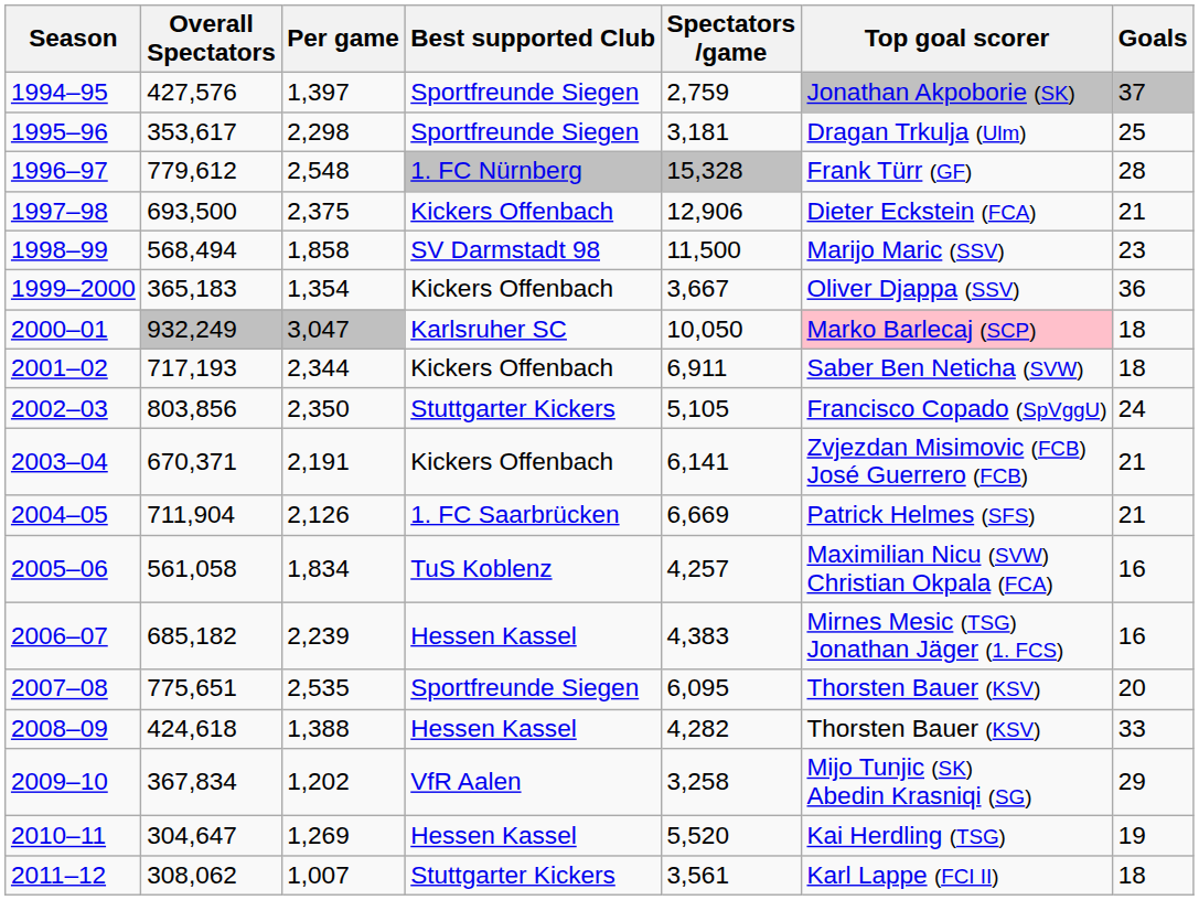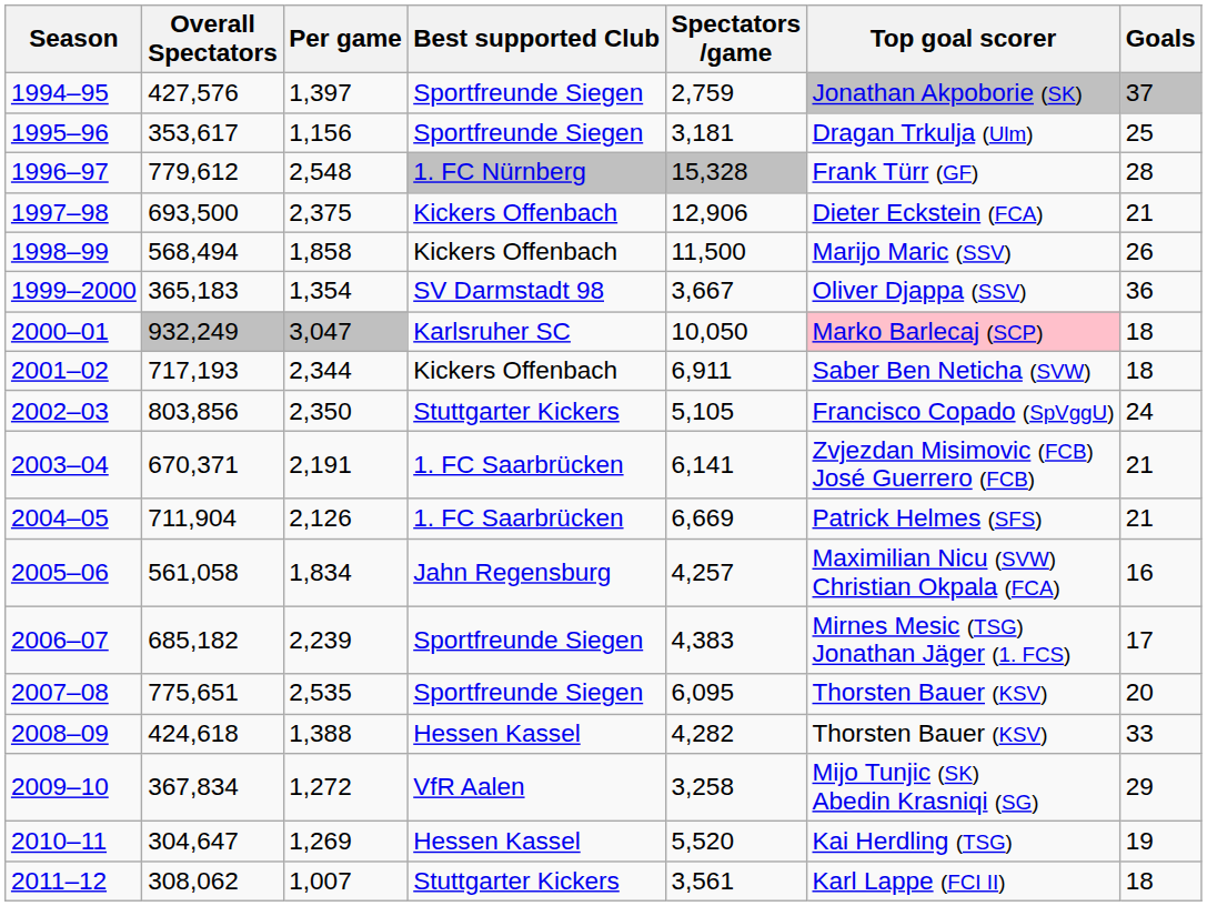 <table class="wikitable">
 <tr>
 <th>Season</th>
 <th>Overall <br> Spectators</th>
 <th>Per game</th>
 <th>Best supported Club</th>
 <th>Spectators <br> /game</th>
 <th>Top goal scorer</th>
 <th>Goals</th>
 </tr>
 <tr>
 <td><a href='#'>1994–95</a></td>
 <td>427,576</td>
 <td>1,397</td>
 <td><a href='#'>Sportfreunde Siegen</a></td>
 <td>2,759</td>
 <td bgcolor=silver><a href='#'>Jonathan Akpoborie</a> <small>(<a href='#'>SK</a>)</small></td>
 <td bgcolor=silver>37</td>
 </tr>
 <tr>
 <td><a href='#'>1995–96</a></td>
 <td>353,617</td>
-<td>2,298</td>
+<td>1,156</td>
 <td><a href='#'>Sportfreunde Siegen</a></td>
 <td>3,181</td>
 <td><a href='#'>Dragan Trkulja</a> <small>(<a href='#'>Ulm</a>)</small></td>
 <td>25</td>
 </tr>
 <tr>
 <td><a href='#'>1996–97</a></td>
 <td>779,612</td>
 <td>2,548</td>
 <td bgcolor=silver><a href='#'>1. FC Nürnberg</a></td>
 <td bgcolor=silver>15,328</td>
 <td><a href='#'>Frank Türr</a> <small>(<a href='#'>GF</a>)</small></td>
 <td>28</td>
 </tr>
 <tr>
 <td><a href='#'>1997–98</a></td>
 <td>693,500</td>
 <td>2,375</td>
 <td><a href='#'>Kickers Offenbach</a></td>
 <td>12,906</td>
 <td><a href='#'>Dieter Eckstein</a> <small>(<a href='#'>FCA</a>)</small></td>
 <td>21</td>
 </tr>
 <tr>
 <td><a href='#'>1998–99</a></td>
 <td>568,494</td>
 <td>1,858</td>
-<td><a href='#'>SV Darmstadt 98</a></td>
+<td>Kickers Offenbach</td>
 <td>11,500</td>
 <td><a href='#'>Marijo Maric</a> <small>(<a href='#'>SSV</a>)</small></td>
-<td>23</td>
+<td>26</td>
 </tr>
 <tr>
 <td><a href='#'>1999–2000</a></td>
 <td>365,183</td>
 <td>1,354</td>
-<td>Kickers Offenbach</td>
+<td><a href='#'>SV Darmstadt 98</a></td>
 <td>3,667</td>
 <td><a href='#'>Oliver Djappa</a> <small>(<a href='#'>SSV</a>)</small></td>
 <td>36</td>
 </tr>
 <tr>
 <td><a href='#'>2000–01</a></td>
 <td bgcolor=silver>932,249</td>
 <td bgcolor=silver>3,047</td>
 <td><a href='#'>Karlsruher SC</a></td>
 <td>10,050</td>
 <td style="background: pink;"><a href='#'>Marko Barlecaj</a> <small>(<a href='#'>SCP</a>)</small></td>
 <td>18</td>
 </tr>
 <tr>
 <td><a href='#'>2001–02</a></td>
 <td>717,193</td>
 <td>2,344</td>
 <td>Kickers Offenbach</td>
 <td>6,911</td>
 <td><a href='#'>Saber Ben Neticha</a> <small>(<a href='#'>SVW</a>)</small></td>
 <td>18</td>
 </tr>
 <tr>
 <td><a href='#'>2002–03</a></td>
 <td>803,856</td>
 <td>2,350</td>
 <td><a href='#'>Stuttgarter Kickers</a></td>
 <td>5,105</td>
 <td><a href='#'>Francisco Copado</a> <small>(<a href='#'>SpVggU</a>)</small></td>
 <td>24</td>
 </tr>
 <tr>
 <td><a href='#'>2003–04</a></td>
 <td>670,371</td>
 <td>2,191</td>
-<td>Kickers Offenbach</td>
+<td><a href='#'>1. FC Saarbrücken</a></td>
 <td>6,141</td>
 <td><a href='#'>Zvjezdan Misimovic</a> <small>(<a href='#'>FCB</a>)</small> <br> <a href='#'>José Guerrero</a> <small>(<a href='#'>FCB</a>)</small></td>
 <td>21</td>
 </tr>
 <tr>
 <td><a href='#'>2004–05</a></td>
 <td>711,904</td>
 <td>2,126</td>
 <td><a href='#'>1. FC Saarbrücken</a></td>
 <td>6,669</td>
 <td><a href='#'>Patrick Helmes</a> <small>(<a href='#'>SFS</a>)</small></td>
 <td>21</td>
 </tr>
 <tr>
 <td><a href='#'>2005–06</a></td>
 <td>561,058</td>
 <td>1,834</td>
-<td><a href='#'>TuS Koblenz</a></td>
+<td><a href='#'>Jahn Regensburg</a></td>
 <td>4,257</td>
 <td><a href='#'>Maximilian Nicu</a> <small>(<a href='#'>SVW</a>)</small> <br> <a href='#'>Christian Okpala</a> <small>(<a href='#'>FCA</a>)</small></td>
 <td>16</td>
 </tr>
 <tr>
 <td><a href='#'>2006–07</a></td>
 <td>685,182</td>
 <td>2,239</td>
-<td><a href='#'>Hessen Kassel</a></td>
+<td><a href='#'>Sportfreunde Siegen</a></td>
 <td>4,383</td>
 <td><a href='#'>Mirnes Mesic</a> <small>(<a href='#'>TSG</a>)</small> <br> <a href='#'>Jonathan Jäger</a> <small>(<a href='#'>1. FCS</a>)</small></td>
-<td>16</td>
+<td>17</td>
 </tr>
 <tr>
 <td><a href='#'>2007–08</a></td>
 <td>775,651</td>
 <td>2,535</td>
 <td><a href='#'>Sportfreunde Siegen</a></td>
 <td>6,095</td>
 <td><a href='#'>Thorsten Bauer</a> <small>(<a href='#'>KSV</a>)</small></td>
 <td>20</td>
 </tr>
 <tr>
 <td><a href='#'>2008–09</a></td>
 <td>424,618</td>
 <td>1,388</td>
 <td><a href='#'>Hessen Kassel</a></td>
 <td>4,282</td>
 <td>Thorsten Bauer <small>(<a href='#'>KSV</a>)</small></td>
 <td>33</td>
 </tr>
 <tr>
 <td><a href='#'>2009–10</a></td>
 <td>367,834</td>
-<td>1,202</td>
+<td>1,272</td>
 <td><a href='#'>VfR Aalen</a></td>
 <td>3,258</td>
 <td><a href='#'>Mijo Tunjic</a> <small>(<a href='#'>SK</a>)</small> <br> <a href='#'>Abedin Krasniqi</a> <small>(<a href='#'>SG</a>)</small></td>
 <td>29</td>
 </tr>
 <tr>
 <td><a href='#'>2010–11</a></td>
 <td>304,647</td>
 <td>1,269</td>
 <td><a href='#'>Hessen Kassel</a></td>
 <td>5,520</td>
 <td><a href='#'>Kai Herdling</a> <small>(<a href='#'>TSG</a>)</small></td>
 <td>19</td>
 </tr>
 <tr>
 <td><a href='#'>2011–12</a></td>
 <td>308,062</td>
 <td>1,007</td>
 <td><a href='#'>Stuttgarter Kickers</a></td>
 <td>3,561</td>
 <td><a href='#'>Karl Lappe</a> <small>(<a href='#'>FCI II</a>)</small></td>
 <td>18</td>
 </tr>
 </table>
